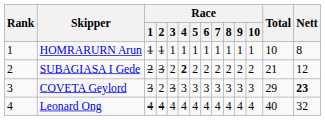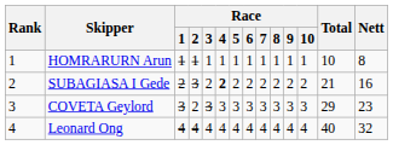 <table class=wikitable>
 <tr>
 <th rowspan="2">Rank</th>
 <th rowspan="2">Skipper</th>
 <th colspan="10">Race</th>
 <th rowspan="2">Total</th>
 <th rowspan="2">Nett</th>
 </tr>
 <tr>
 <th>1</th>
 <th>2</th>
 <th>3</th>
 <th>4</th>
 <th>5</th>
 <th>6</th>
 <th>7</th>
 <th>8</th>
 <th>9</th>
 <th>10</th>
 </tr>
 <tr>
 <td>1</td>
 <td> <a href='#'>HOMRARURN Arun</a></td>
 <td><s>1</s></td>
 <td><s>1</s></td>
 <td>1</td>
 <td>1</td>
 <td>1</td>
 <td>1</td>
 <td>1</td>
 <td>1</td>
 <td>1</td>
 <td>1</td>
 <td>10</td>
 <td>8</td>
 </tr>
 <tr>
 <td>2</td>
 <td> <a href='#'>SUBAGIASA I Gede</a></td>
 <td><s>2</s></td>
 <td><s>3</s></td>
 <td>2</td>
 <td><strong>2</strong></td>
 <td>2</td>
 <td>2</td>
 <td>2</td>
 <td>2</td>
 <td>2</td>
 <td>2</td>
 <td>21</td>
-<td>12</td>
+<td>16</td>
 </tr>
 <tr>
 <td>3</td>
 <td> <a href='#'>COVETA Geylord</a></td>
 <td><s>3</s></td>
 <td>2</td>
 <td><s>3</s></td>
 <td>3</td>
 <td>3</td>
 <td>3</td>
 <td>3</td>
 <td>3</td>
 <td>3</td>
 <td>3</td>
 <td>29</td>
-<td><strong>23</strong></td>
+<td>23</td>
 </tr>
 <tr>
 <td>4</td>
 <td> <a href='#'>Leonard Ong</a></td>
 <td><s>4</s></td>
 <td><s>4</s></td>
 <td>4</td>
 <td>4</td>
 <td>4</td>
 <td>4</td>
 <td>4</td>
 <td>4</td>
 <td>4</td>
 <td>4</td>
 <td>40</td>
 <td>32</td>
 </tr>
 </table>
